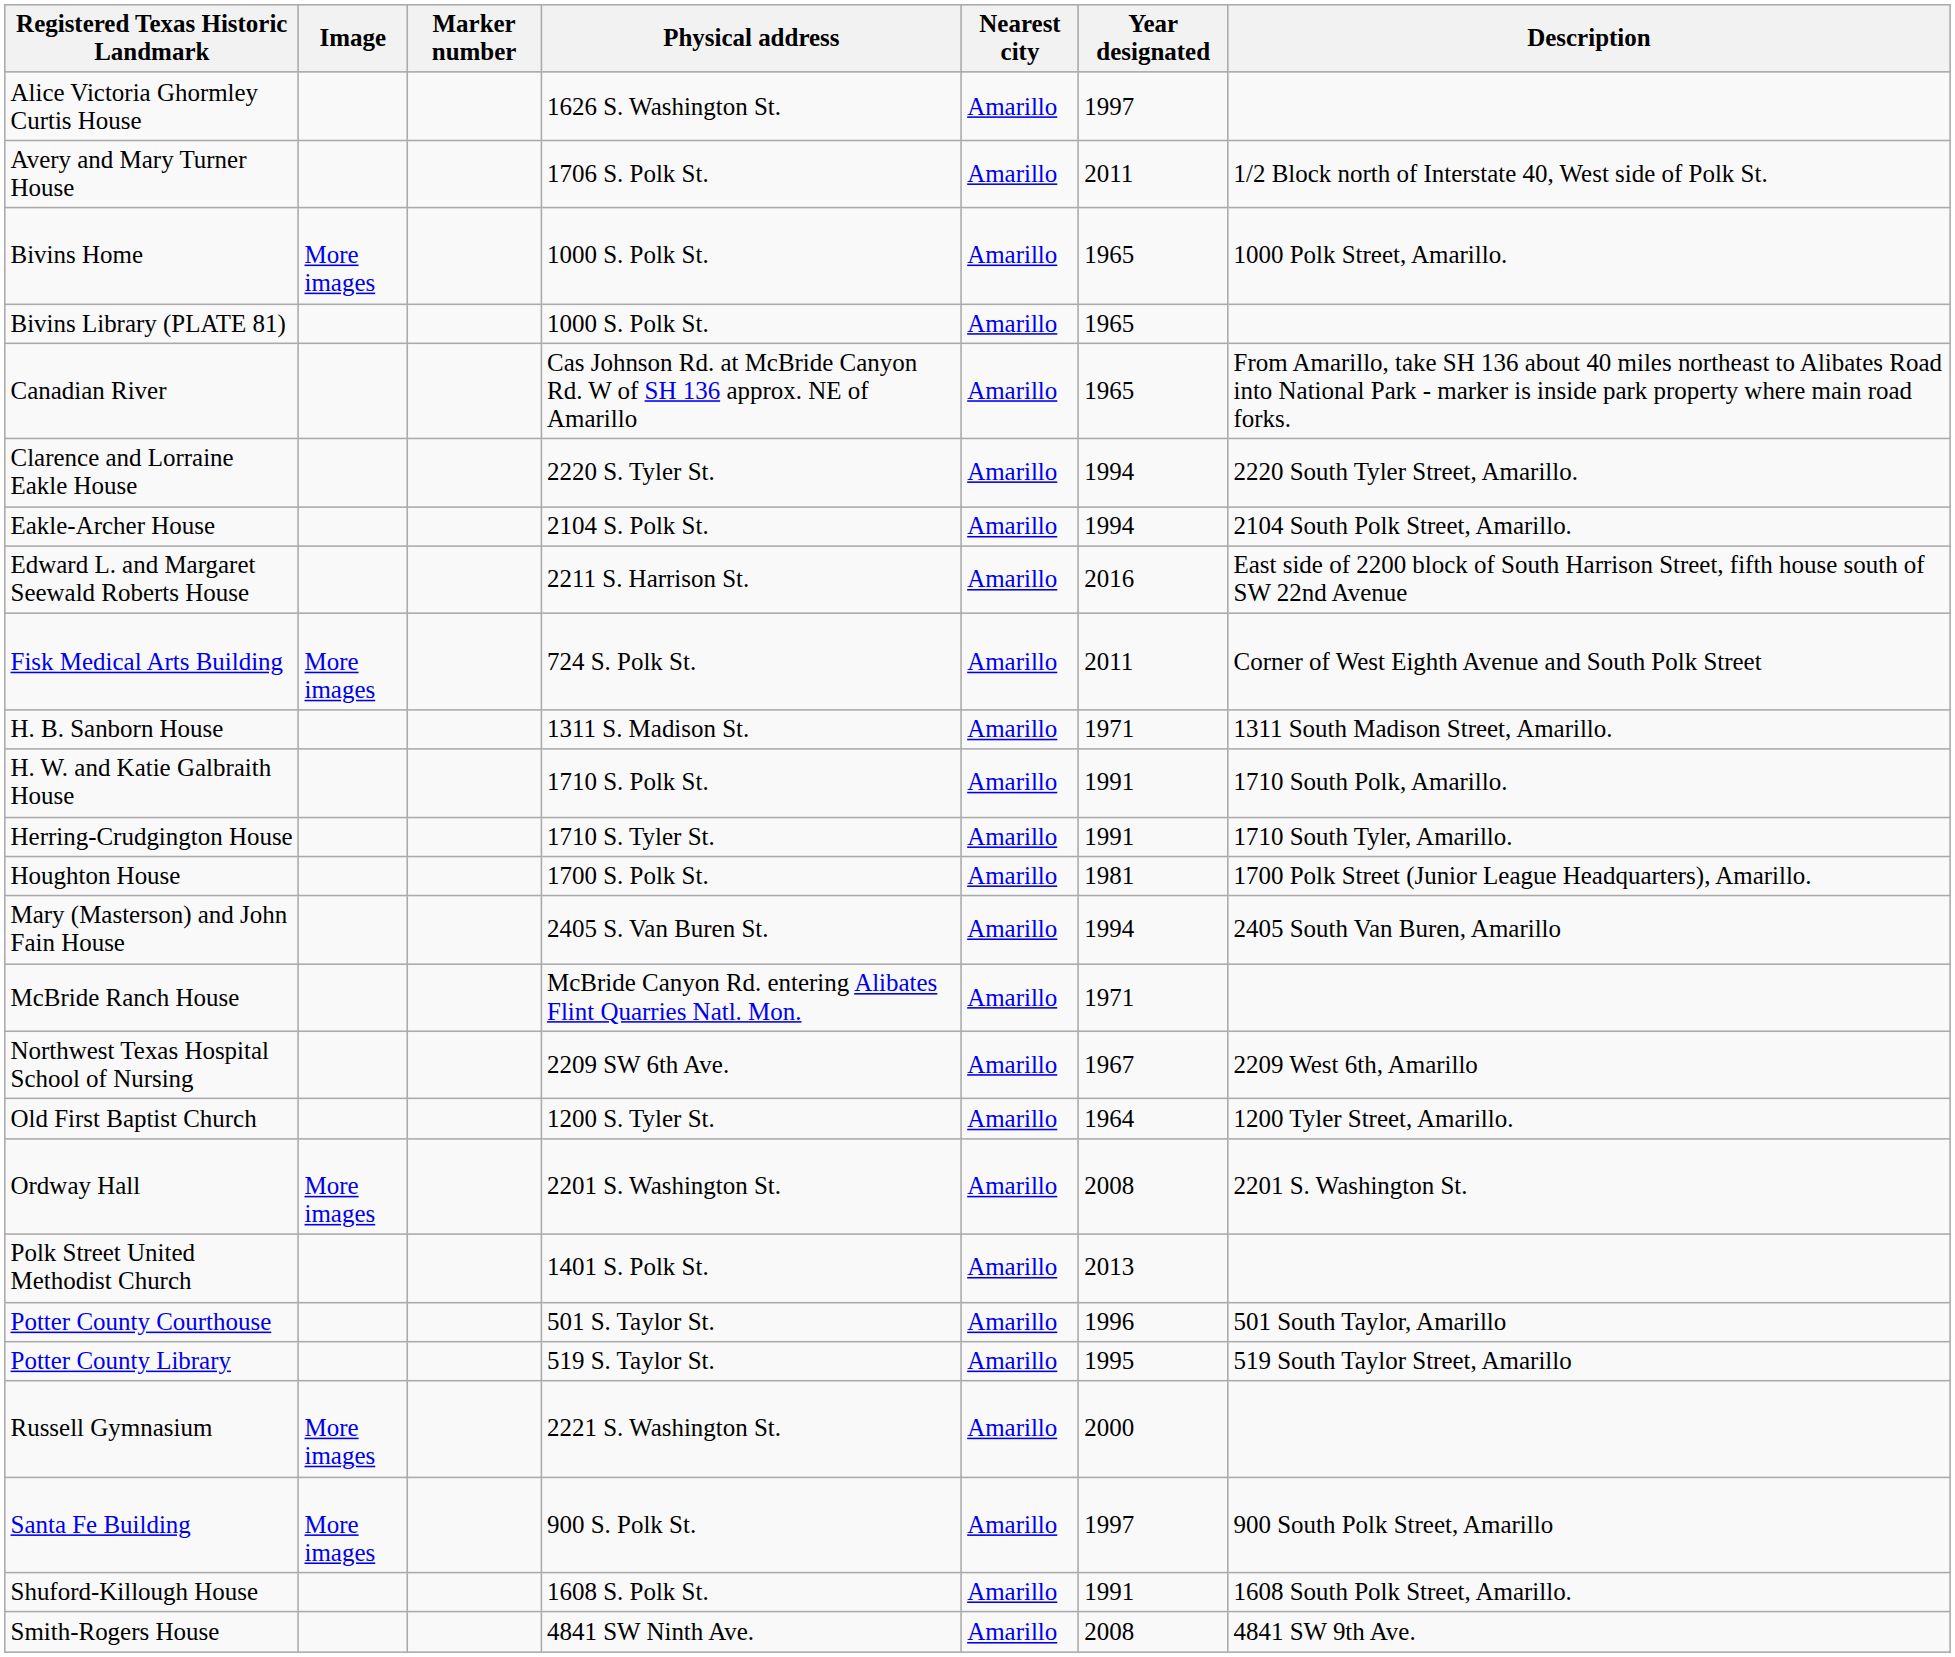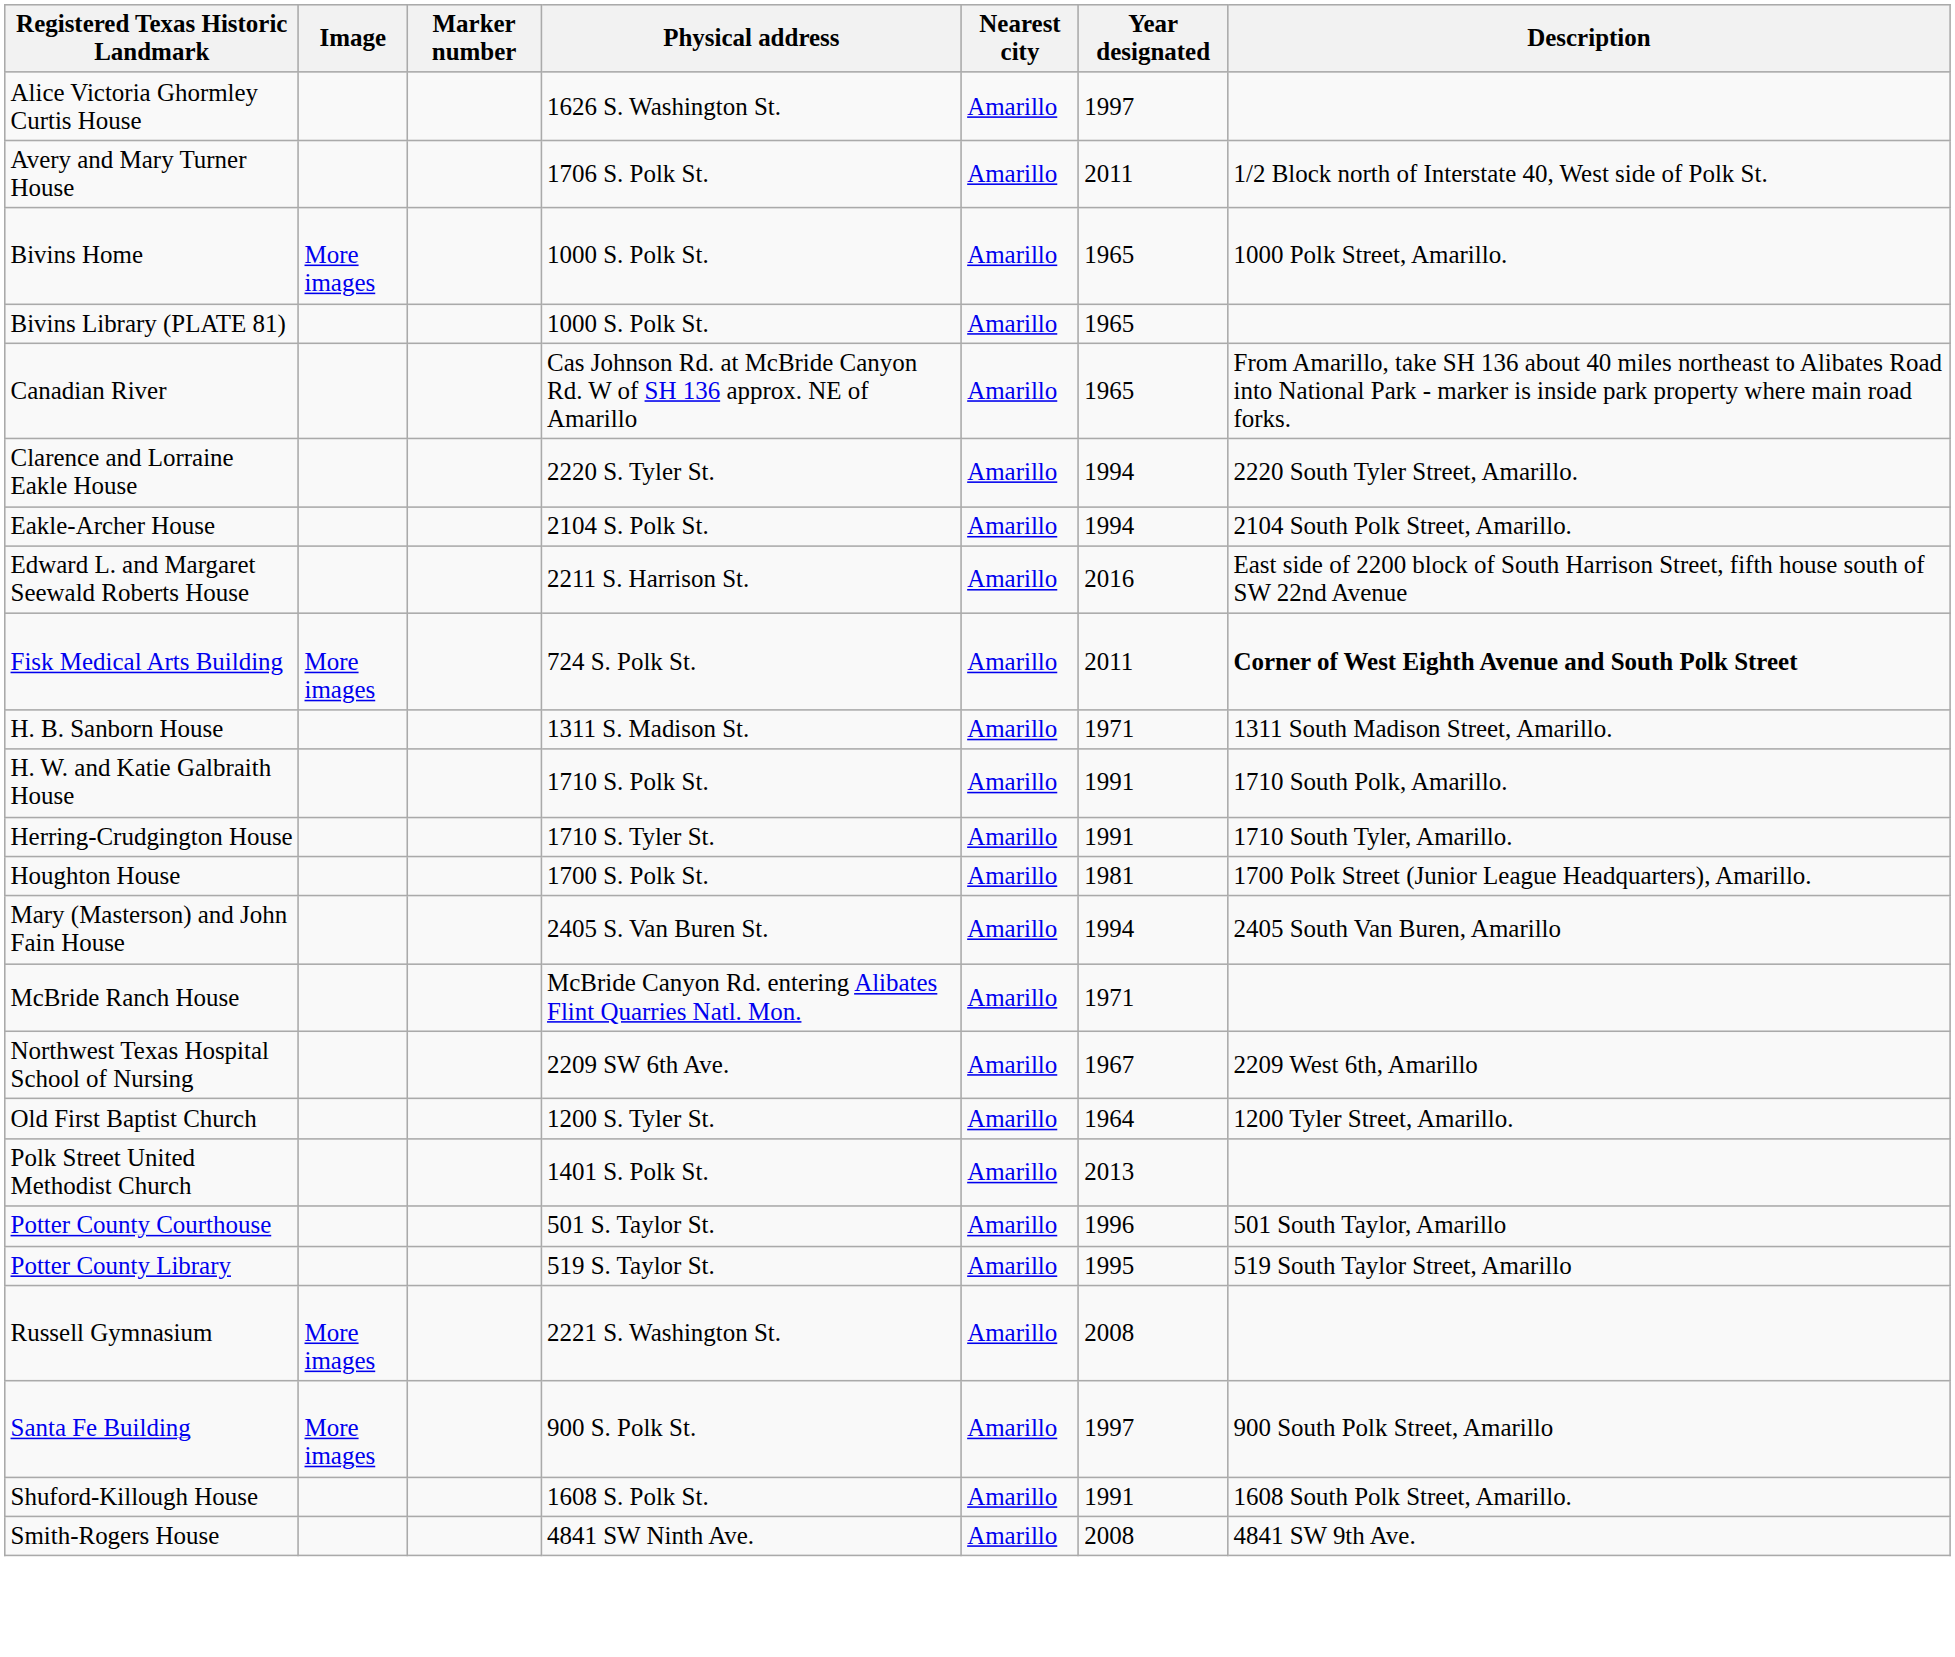 <table class="wikitable sortable">
 <tr>
 <th>Registered Texas Historic Landmark</th>
 <th>Image</th>
 <th>Marker number</th>
 <th>Physical address</th>
 <th>Nearest city</th>
 <th>Year designated</th>
 <th>Description</th>
 </tr>
 <tr>
 <td>Alice Victoria Ghormley Curtis House</td>
 <td></td>
 <td></td>
 <td>1626 S. Washington St.<br></td>
 <td><a href='#'>Amarillo</a></td>
 <td>1997</td>
 <td></td>
 </tr>
 <tr>
 <td>Avery and Mary Turner House</td>
 <td></td>
 <td></td>
 <td>1706 S. Polk St.<br></td>
 <td><a href='#'>Amarillo</a></td>
 <td>2011</td>
 <td>1/2 Block north of Interstate 40, West side of Polk St.</td>
 </tr>
 <tr>
 <td>Bivins Home</td>
 <td><br> <a href='#'>More images</a></td>
 <td></td>
 <td>1000 S. Polk St.<br></td>
 <td><a href='#'>Amarillo</a></td>
 <td>1965</td>
 <td>1000 Polk Street, Amarillo.</td>
 </tr>
 <tr>
 <td>Bivins Library (PLATE 81)</td>
 <td></td>
 <td></td>
 <td>1000 S. Polk St.<br></td>
 <td><a href='#'>Amarillo</a></td>
 <td>1965</td>
 <td></td>
 </tr>
 <tr>
 <td>Canadian River</td>
 <td></td>
 <td></td>
 <td>Cas Johnson Rd. at McBride Canyon Rd. W of <a href='#'>SH 136</a> approx.  NE of Amarillo<br></td>
 <td><a href='#'>Amarillo</a></td>
 <td>1965</td>
 <td>From Amarillo, take SH 136 about 40 miles northeast to Alibates Road into National Park - marker is inside park property where main road forks.</td>
 </tr>
 <tr>
 <td>Clarence and Lorraine Eakle House</td>
 <td></td>
 <td></td>
 <td>2220 S. Tyler St.<br></td>
 <td><a href='#'>Amarillo</a></td>
 <td>1994</td>
 <td>2220 South Tyler Street, Amarillo.</td>
 </tr>
 <tr>
 <td>Eakle-Archer House</td>
 <td></td>
 <td></td>
 <td>2104 S. Polk St.<br></td>
 <td><a href='#'>Amarillo</a></td>
 <td>1994</td>
 <td>2104 South Polk Street, Amarillo.</td>
 </tr>
 <tr>
 <td>Edward L. and Margaret Seewald Roberts House</td>
 <td></td>
 <td></td>
 <td>2211 S. Harrison St.<br></td>
 <td><a href='#'>Amarillo</a></td>
 <td>2016</td>
 <td>East side of 2200 block of South Harrison Street, fifth house south of SW 22nd Avenue</td>
 </tr>
 <tr>
 <td><a href='#'>Fisk Medical Arts Building</a></td>
 <td><br> <a href='#'>More images</a></td>
 <td></td>
 <td>724 S. Polk St.<br></td>
 <td><a href='#'>Amarillo</a></td>
 <td>2011</td>
-<td>Corner of West Eighth Avenue and South Polk Street</td>
+<td><strong>Corner of West Eighth Avenue and South Polk Street</strong></td>
 </tr>
 <tr>
 <td>H. B. Sanborn House</td>
 <td></td>
 <td></td>
 <td>1311 S. Madison St.<br></td>
 <td><a href='#'>Amarillo</a></td>
 <td>1971</td>
 <td>1311 South Madison Street, Amarillo.</td>
 </tr>
 <tr>
 <td>H. W. and Katie Galbraith House</td>
 <td></td>
 <td></td>
 <td>1710 S. Polk St.<br></td>
 <td><a href='#'>Amarillo</a></td>
 <td>1991</td>
 <td>1710 South Polk, Amarillo.</td>
 </tr>
 <tr>
 <td>Herring-Crudgington House</td>
 <td></td>
 <td></td>
 <td>1710 S. Tyler St.<br></td>
 <td><a href='#'>Amarillo</a></td>
 <td>1991</td>
 <td>1710 South Tyler, Amarillo.</td>
 </tr>
 <tr>
 <td>Houghton House</td>
 <td></td>
 <td></td>
 <td>1700 S. Polk St.<br></td>
 <td><a href='#'>Amarillo</a></td>
 <td>1981</td>
 <td>1700 Polk Street (Junior League Headquarters), Amarillo.</td>
 </tr>
 <tr>
 <td>Mary (Masterson) and John Fain House</td>
 <td></td>
 <td></td>
 <td>2405 S. Van Buren St.<br></td>
 <td><a href='#'>Amarillo</a></td>
 <td>1994</td>
 <td>2405 South Van Buren, Amarillo</td>
 </tr>
 <tr>
 <td>McBride Ranch House</td>
 <td></td>
 <td></td>
 <td>McBride Canyon Rd. entering <a href='#'>Alibates Flint Quarries Natl. Mon.</a><br></td>
 <td><a href='#'>Amarillo</a></td>
 <td>1971</td>
 <td></td>
 </tr>
 <tr>
 <td>Northwest Texas Hospital School of Nursing</td>
 <td></td>
 <td></td>
 <td>2209 SW 6th Ave.<br></td>
 <td><a href='#'>Amarillo</a></td>
 <td>1967</td>
 <td>2209 West 6th, Amarillo</td>
 </tr>
 <tr>
 <td>Old First Baptist Church</td>
 <td></td>
 <td></td>
 <td>1200 S. Tyler St.<br></td>
 <td><a href='#'>Amarillo</a></td>
 <td>1964</td>
 <td>1200 Tyler Street, Amarillo.</td>
 </tr>
 <tr>
-<td>Ordway Hall</td>
-<td><br> <a href='#'>More images</a></td>
-<td></td>
-<td>2201 S. Washington St.<br></td>
-<td><a href='#'>Amarillo</a></td>
-<td>2008</td>
-<td>2201 S. Washington St.</td>
-</tr>
-<tr>
 <td>Polk Street United Methodist Church</td>
 <td></td>
 <td></td>
 <td>1401 S. Polk St.<br></td>
 <td><a href='#'>Amarillo</a></td>
 <td>2013</td>
 <td></td>
 </tr>
 <tr>
 <td><a href='#'>Potter County Courthouse</a></td>
 <td></td>
 <td></td>
 <td>501 S. Taylor St.<br></td>
 <td><a href='#'>Amarillo</a></td>
 <td>1996</td>
 <td>501 South Taylor, Amarillo</td>
 </tr>
 <tr>
 <td><a href='#'>Potter County Library</a></td>
 <td></td>
 <td></td>
 <td>519 S. Taylor St.<br></td>
 <td><a href='#'>Amarillo</a></td>
 <td>1995</td>
 <td>519 South Taylor Street, Amarillo</td>
 </tr>
 <tr>
 <td>Russell Gymnasium</td>
 <td><br> <a href='#'>More images</a></td>
 <td></td>
 <td>2221 S. Washington St.<br></td>
 <td><a href='#'>Amarillo</a></td>
-<td>2000</td>
+<td>2008</td>
 <td></td>
 </tr>
 <tr>
 <td><a href='#'>Santa Fe Building</a></td>
 <td><br> <a href='#'>More images</a></td>
 <td></td>
 <td>900 S. Polk St.<br></td>
 <td><a href='#'>Amarillo</a></td>
 <td>1997</td>
 <td>900 South Polk Street, Amarillo</td>
 </tr>
 <tr>
 <td>Shuford-Killough House</td>
 <td></td>
 <td></td>
 <td>1608 S. Polk St.<br></td>
 <td><a href='#'>Amarillo</a></td>
 <td>1991</td>
 <td>1608 South Polk Street, Amarillo.</td>
 </tr>
 <tr>
 <td>Smith-Rogers House</td>
 <td></td>
 <td></td>
 <td>4841 SW Ninth Ave.<br></td>
 <td><a href='#'>Amarillo</a></td>
 <td>2008</td>
 <td>4841 SW 9th Ave.</td>
 </tr>
 </table>
